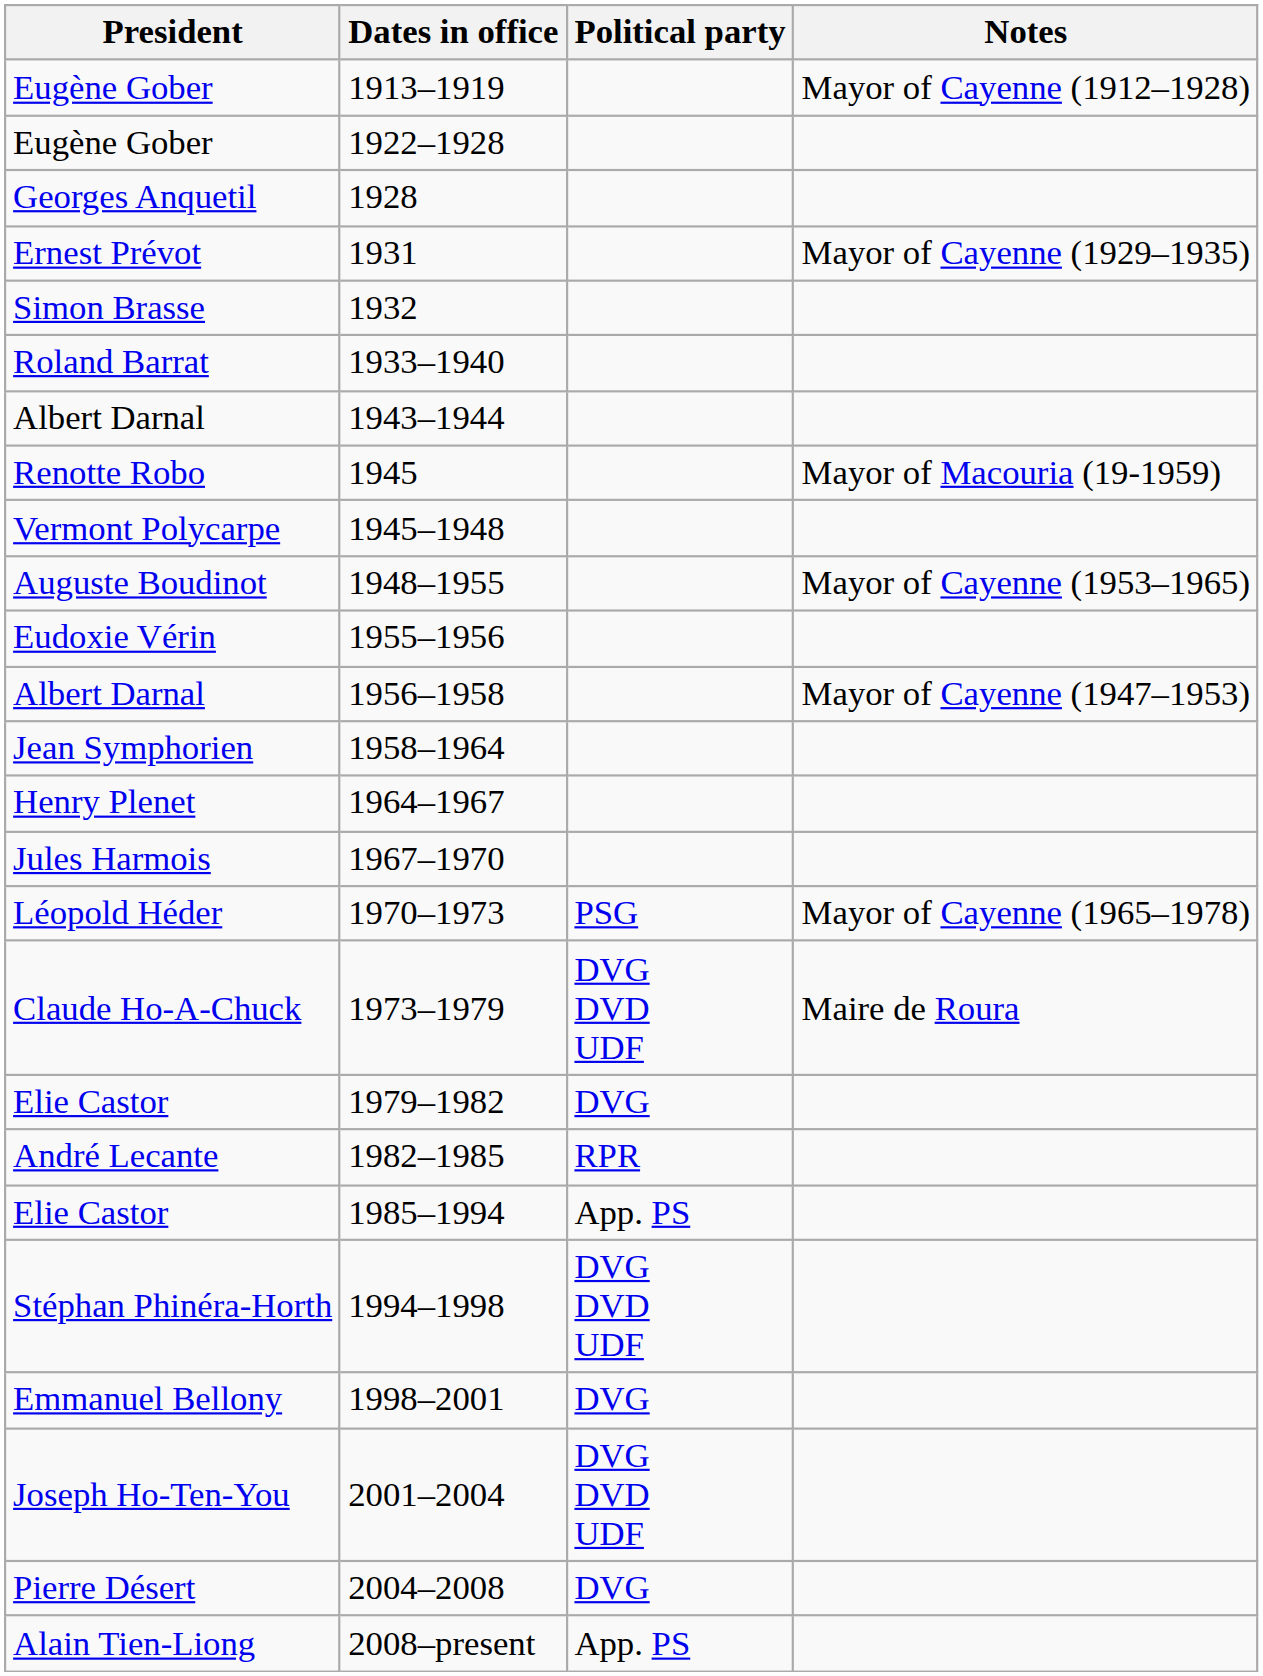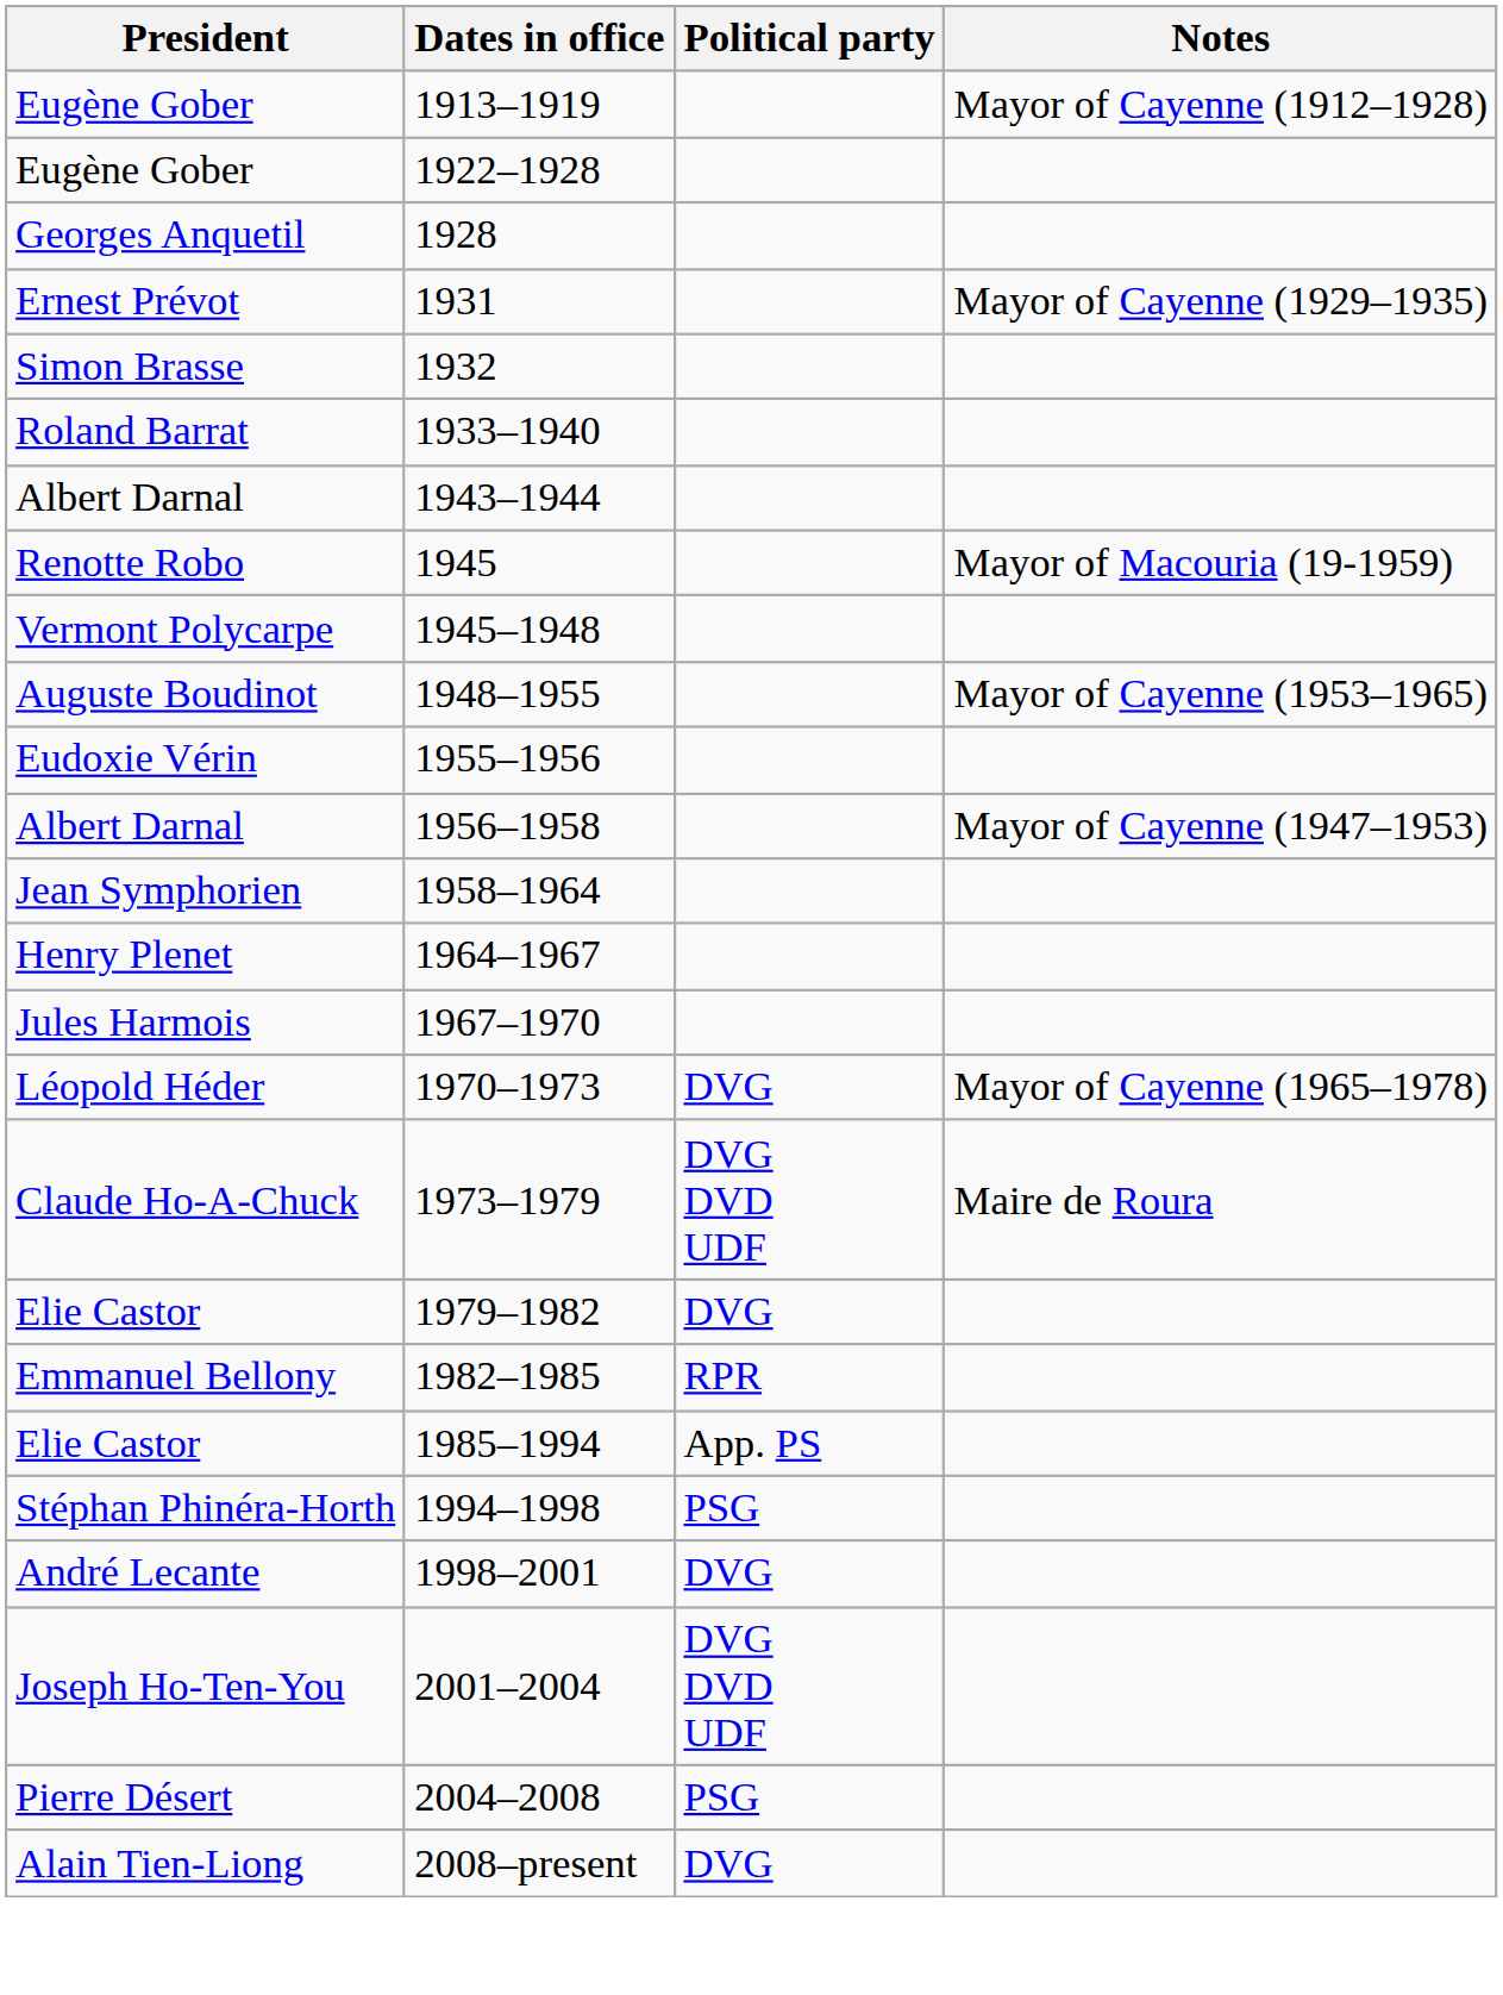 <table class="wikitable">
 <tr>
 <th>President</th>
 <th>Dates in office</th>
 <th>Political party</th>
 <th>Notes</th>
 </tr>
 <tr>
 <td><a href='#'>Eugène Gober</a></td>
 <td>1913–1919</td>
 <td></td>
 <td>Mayor of <a href='#'>Cayenne</a> (1912–1928)</td>
 </tr>
 <tr>
 <td>Eugène Gober</td>
 <td>1922–1928</td>
 <td></td>
 <td></td>
 </tr>
 <tr>
 <td><a href='#'>Georges Anquetil</a></td>
 <td>1928</td>
 <td></td>
 <td></td>
 </tr>
 <tr>
 <td><a href='#'>Ernest Prévot</a></td>
 <td>1931</td>
 <td></td>
 <td>Mayor of <a href='#'>Cayenne</a> (1929–1935)</td>
 </tr>
 <tr>
 <td><a href='#'>Simon Brasse</a></td>
 <td>1932</td>
 <td></td>
 <td></td>
 </tr>
 <tr>
 <td><a href='#'>Roland Barrat</a></td>
 <td>1933–1940</td>
 <td></td>
 <td></td>
 </tr>
 <tr>
 <td>Albert Darnal</td>
 <td>1943–1944</td>
 <td></td>
 <td></td>
 </tr>
 <tr>
 <td><a href='#'>Renotte Robo</a></td>
 <td>1945</td>
 <td></td>
 <td>Mayor of <a href='#'>Macouria</a> (19-1959)</td>
 </tr>
 <tr>
 <td><a href='#'>Vermont Polycarpe</a></td>
 <td>1945–1948</td>
 <td></td>
 <td></td>
 </tr>
 <tr>
 <td><a href='#'>Auguste Boudinot</a></td>
 <td>1948–1955</td>
 <td></td>
 <td>Mayor of <a href='#'>Cayenne</a> (1953–1965)</td>
 </tr>
 <tr>
 <td><a href='#'>Eudoxie Vérin</a></td>
 <td>1955–1956</td>
 <td></td>
 <td></td>
 </tr>
 <tr>
 <td><a href='#'>Albert Darnal</a></td>
 <td>1956–1958</td>
 <td></td>
 <td>Mayor of <a href='#'>Cayenne</a> (1947–1953)</td>
 </tr>
 <tr>
 <td><a href='#'>Jean Symphorien</a></td>
 <td>1958–1964</td>
 <td></td>
 <td></td>
 </tr>
 <tr>
 <td><a href='#'>Henry Plenet</a></td>
 <td>1964–1967</td>
 <td></td>
 <td></td>
 </tr>
 <tr>
 <td><a href='#'>Jules Harmois</a></td>
 <td>1967–1970</td>
 <td></td>
 <td></td>
 </tr>
 <tr>
 <td><a href='#'>Léopold Héder</a></td>
 <td>1970–1973</td>
-<td><a href='#'>PSG</a></td>
+<td><a href='#'>DVG</a></td>
 <td>Mayor of <a href='#'>Cayenne</a> (1965–1978)</td>
 </tr>
 <tr>
 <td><a href='#'>Claude Ho-A-Chuck</a></td>
 <td>1973–1979</td>
 <td><a href='#'>DVG</a><br> <a href='#'>DVD</a><br><a href='#'>UDF</a></td>
 <td>Maire de <a href='#'>Roura</a></td>
 </tr>
 <tr>
 <td><a href='#'>Elie Castor</a></td>
 <td>1979–1982</td>
 <td><a href='#'>DVG</a></td>
 <td></td>
 </tr>
 <tr>
-<td><a href='#'>André Lecante</a></td>
+<td><a href='#'>Emmanuel Bellony</a></td>
 <td>1982–1985</td>
 <td><a href='#'>RPR</a></td>
 <td></td>
 </tr>
 <tr>
 <td><a href='#'>Elie Castor</a></td>
 <td>1985–1994</td>
 <td>App. <a href='#'>PS</a></td>
 <td></td>
 </tr>
 <tr>
 <td><a href='#'>Stéphan Phinéra-Horth</a></td>
 <td>1994–1998</td>
-<td><a href='#'>DVG</a><br> <a href='#'>DVD</a><br><a href='#'>UDF</a></td>
+<td><a href='#'>PSG</a></td>
 <td></td>
 </tr>
 <tr>
-<td><a href='#'>Emmanuel Bellony</a></td>
+<td><a href='#'>André Lecante</a></td>
 <td>1998–2001</td>
 <td><a href='#'>DVG</a></td>
 <td></td>
 </tr>
 <tr>
 <td><a href='#'>Joseph Ho-Ten-You</a></td>
 <td>2001–2004</td>
 <td><a href='#'>DVG</a><br> <a href='#'>DVD</a><br><a href='#'>UDF</a></td>
 <td></td>
 </tr>
 <tr>
 <td><a href='#'>Pierre Désert</a></td>
 <td>2004–2008</td>
-<td><a href='#'>DVG</a></td>
+<td><a href='#'>PSG</a></td>
 <td></td>
 </tr>
 <tr>
 <td><a href='#'>Alain Tien-Liong</a></td>
 <td>2008–present</td>
-<td>App. <a href='#'>PS</a></td>
+<td><a href='#'>DVG</a></td>
 <td></td>
 </tr>
 </table>
